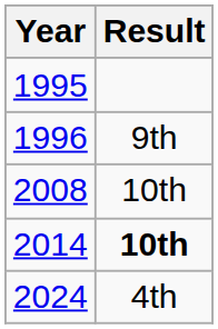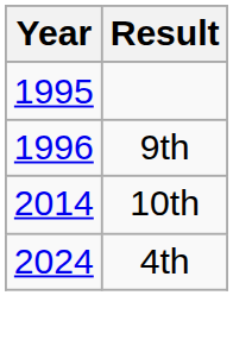 <table class="wikitable" style="text-align:center">
 <tr>
 <th>Year</th>
 <th>Result</th>
 </tr>
 <tr>
 <td><a href='#'>1995</a></td>
 <td></td>
 </tr>
 <tr>
 <td><a href='#'>1996</a></td>
 <td>9th</td>
 </tr>
 <tr>
-<td><a href='#'>2008</a></td>
+<td><a href='#'>2014</a></td>
 <td>10th</td>
-</tr>
-<tr>
-<td><a href='#'>2014</a></td>
-<td><strong>10th</strong></td>
 </tr>
 <tr>
 <td><a href='#'>2024</a></td>
 <td>4th</td>
 </tr>
 </table>
